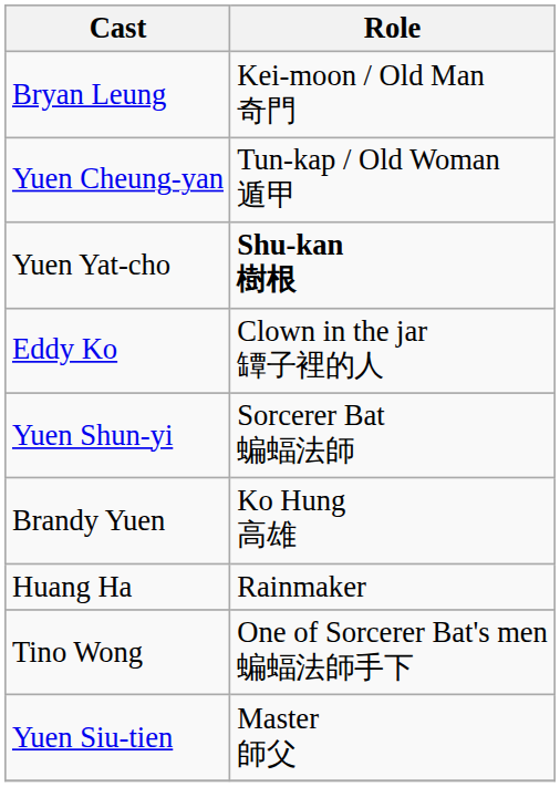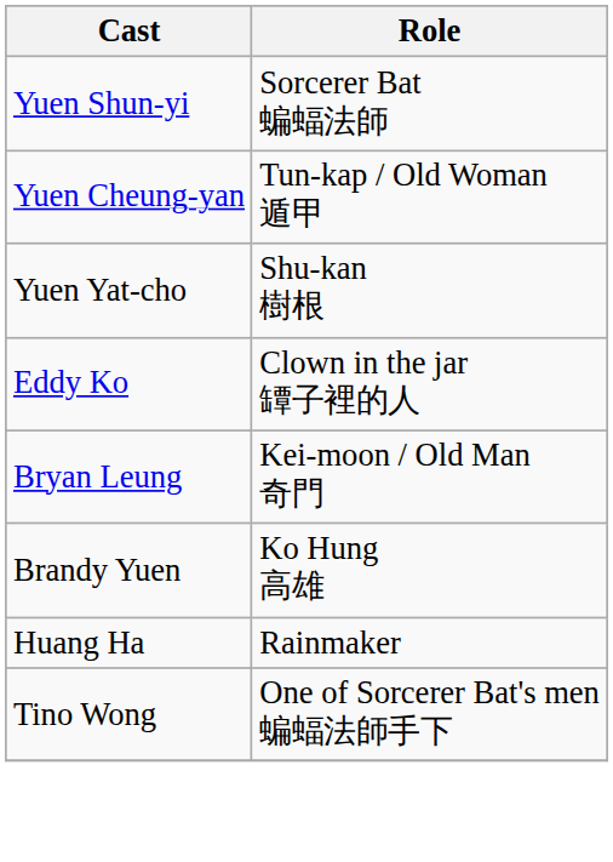 <table class="wikitable">
 <tr>
 <th>Cast</th>
 <th>Role</th>
 </tr>
 <tr>
-<td><a href='#'>Bryan Leung</a></td>
-<td>Kei-moon / Old Man<br>奇門</td>
+<td><a href='#'>Yuen Shun-yi</a></td>
+<td>Sorcerer Bat<br>蝙蝠法師</td>
 </tr>
 <tr>
 <td><a href='#'>Yuen Cheung-yan</a></td>
 <td>Tun-kap / Old Woman<br>遁甲</td>
 </tr>
 <tr>
 <td>Yuen Yat-cho</td>
-<td><strong>Shu-kan<br>樹根</strong></td>
+<td>Shu-kan<br>樹根</td>
 </tr>
 <tr>
 <td><a href='#'>Eddy Ko</a></td>
 <td>Clown in the jar<br>罈子裡的人</td>
 </tr>
 <tr>
-<td><a href='#'>Yuen Shun-yi</a></td>
-<td>Sorcerer Bat<br>蝙蝠法師</td>
+<td><a href='#'>Bryan Leung</a></td>
+<td>Kei-moon / Old Man<br>奇門</td>
 </tr>
 <tr>
 <td>Brandy Yuen</td>
 <td>Ko Hung<br>高雄</td>
 </tr>
 <tr>
 <td>Huang Ha</td>
 <td>Rainmaker</td>
 </tr>
 <tr>
 <td>Tino Wong</td>
 <td>One of Sorcerer Bat's men<br>蝙蝠法師手下</td>
 </tr>
 <tr>
-<td><a href='#'>Yuen Siu-tien</a></td>
-<td>Master<br>師父</td>
-</tr>
-<tr>
 </tr>
 </table>
